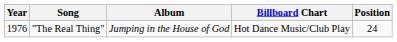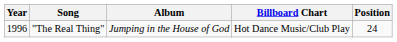 <table class="wikitable">
 <tr>
 <th>Year</th>
 <th>Song</th>
 <th>Album</th>
 <th><a href='#'>Billboard</a> Chart</th>
 <th>Position</th>
 </tr>
 <tr>
-<td>1976</td>
+<td>1996</td>
 <td>"The Real Thing"</td>
 <td><em>Jumping in the House of God</em></td>
 <td>Hot Dance Music/Club Play</td>
 <td align="center">24</td>
 </tr>
 </table>
